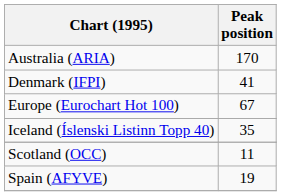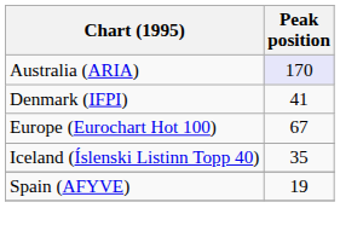 <table class="wikitable sortable">
 <tr>
 <th>Chart (1995)</th>
 <th>Peak<br>position</th>
 </tr>
 <tr>
 <td>Australia (<a href='#'>ARIA</a>)</td>
-<td align="center">170</td>
+<td align="center" style="background: lavender;">170</td>
 </tr>
 <tr>
 <td>Denmark (<a href='#'>IFPI</a>)</td>
 <td align="center">41</td>
 </tr>
 <tr>
 <td>Europe (<a href='#'>Eurochart Hot 100</a>)</td>
 <td align="center">67</td>
 </tr>
 <tr>
 </tr>
 <tr>
 <td>Iceland (<a href='#'>Íslenski Listinn Topp 40</a>)</td>
 <td align="center">35</td>
 </tr>
 <tr>
 </tr>
 <tr>
-<td>Scotland (<a href='#'>OCC</a>)</td>
-<td align="center">11</td>
-</tr>
-<tr>
 <td>Spain (<a href='#'>AFYVE</a>)</td>
 <td align="center">19</td>
 </tr>
 <tr>
 </tr>
 </table>
